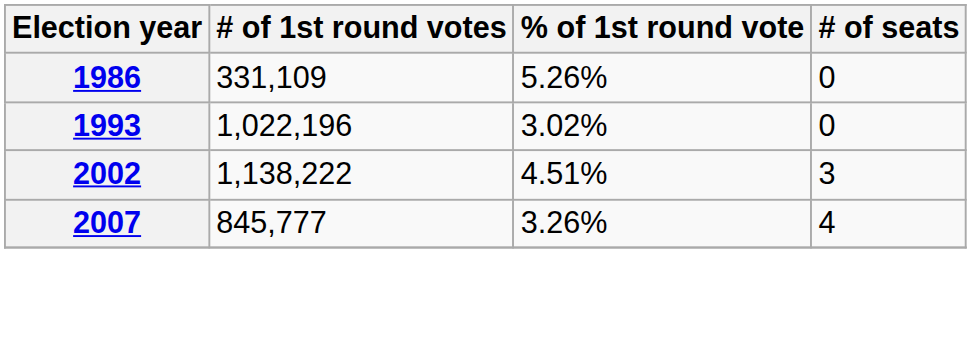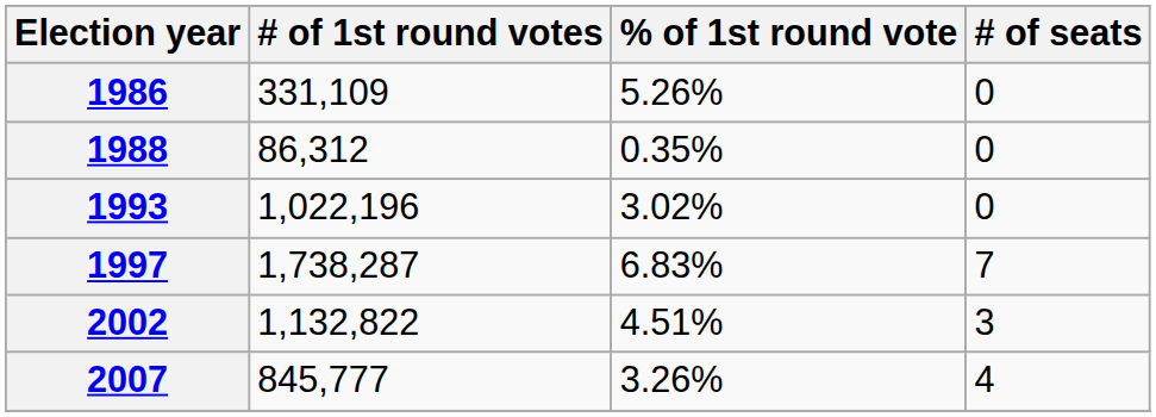 <table class="wikitable">
 <tr>
 <th>Election year</th>
 <th># of 1st round votes</th>
 <th>% of 1st round vote</th>
 <th># of seats</th>
 </tr>
 <tr>
 <th><a href='#'>1986</a></th>
 <td>331,109</td>
 <td>5.26%</td>
 <td>0</td>
 </tr>
 <tr>
+<th><a href='#'>1988</a></th>
+<td>86,312</td>
+<td>0.35%</td>
+<td>0</td>
+</tr>
+<tr>
 <th><a href='#'>1993</a></th>
 <td>1,022,196</td>
 <td>3.02%</td>
 <td>0</td>
 </tr>
 <tr>
+<th><a href='#'>1997</a></th>
+<td>1,738,287</td>
+<td>6.83%</td>
+<td>7</td>
+</tr>
+<tr>
 <th><a href='#'>2002</a></th>
-<td>1,138,222</td>
+<td>1,132,822</td>
 <td>4.51%</td>
 <td>3</td>
 </tr>
 <tr>
 <th><a href='#'>2007</a></th>
 <td>845,777</td>
 <td>3.26%</td>
 <td>4</td>
 </tr>
 <tr>
 </tr>
 </table>
